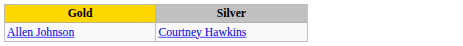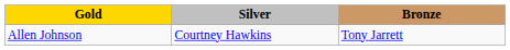 <table class="wikitable" style="text-align:left">
 <tr align="center">
 <td width=200 bgcolor=gold><strong>Gold</strong></td>
 <td width=200 bgcolor=silver><strong>Silver</strong></td>
+<td width=200 bgcolor=CC9966><strong>Bronze</strong></td>
 </tr>
 <tr>
 <td><a href='#'>Allen Johnson</a><br><em></em></td>
 <td><a href='#'>Courtney Hawkins</a><br><em></em></td>
+<td><a href='#'>Tony Jarrett</a><br><em></em></td>
 </tr>
 </table>
